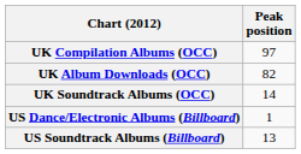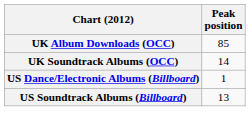 <table class="wikitable sortable plainrowheaders" style="text-align:center">
 <tr>
 <th scope="col">Chart (2012)</th>
 <th scope="col">Peak<br>position</th>
 </tr>
 <tr>
-<th scope="row">UK <a href='#'>Compilation Albums</a> (<a href='#'>OCC</a>)</th>
-<td>97</td>
-</tr>
-<tr>
 <th scope="row">UK <a href='#'>Album Downloads</a> (<a href='#'>OCC</a>)</th>
-<td>82</td>
+<td>85</td>
 </tr>
 <tr>
 <th scope="row">UK Soundtrack Albums (<a href='#'>OCC</a>)</th>
 <td>14</td>
 </tr>
 <tr>
 <th scope="row">US <a href='#'>Dance/Electronic Albums</a> (<em><a href='#'>Billboard</a></em>)</th>
 <td>1</td>
 </tr>
 <tr>
 <th scope="row">US Soundtrack Albums (<em><a href='#'>Billboard</a></em>)</th>
 <td>13</td>
 </tr>
 </table>
